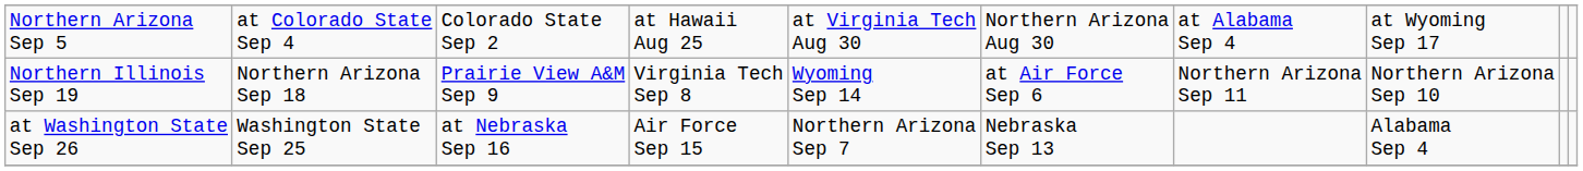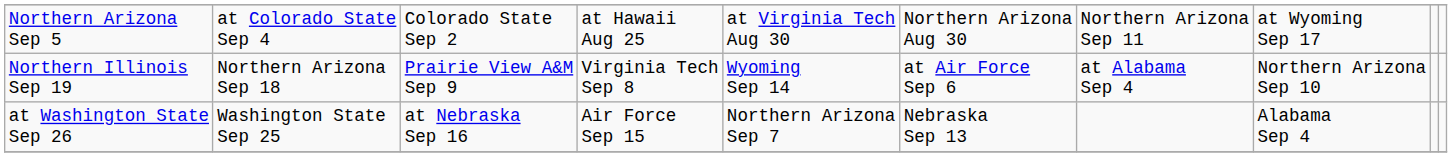 <table class="wikitable">
 <tr>
 </tr>
 <tr>
 <td><a href='#'>Northern Arizona</a> <br>Sep 5</td>
 <td>at <a href='#'>Colorado State</a> <br>Sep 4</td>
 <td>Colorado State <br>Sep 2</td>
 <td>at Hawaii <br>Aug 25</td>
 <td>at <a href='#'>Virginia Tech</a> <br>Aug 30</td>
 <td>Northern Arizona <br>Aug 30</td>
-<td>at <a href='#'>Alabama</a> <br>Sep 4</td>
+<td>Northern Arizona <br>Sep 11</td>
 <td>at Wyoming <br>Sep 17</td>
 <td></td>
 <td></td>
 </tr>
 <tr>
 <td><a href='#'>Northern Illinois</a> <br>Sep 19</td>
 <td>Northern Arizona <br>Sep 18</td>
 <td><a href='#'>Prairie View A&M</a> <br>Sep 9</td>
 <td>Virginia Tech <br>Sep 8</td>
 <td><a href='#'>Wyoming</a> <br>Sep 14</td>
 <td>at <a href='#'>Air Force</a> <br>Sep 6</td>
-<td>Northern Arizona <br>Sep 11</td>
+<td>at <a href='#'>Alabama</a> <br>Sep 4</td>
 <td>Northern Arizona <br>Sep 10</td>
 <td></td>
 <td></td>
 </tr>
 <tr>
 <td>at <a href='#'>Washington State</a> <br>Sep 26</td>
 <td>Washington State<br>Sep 25</td>
 <td>at <a href='#'>Nebraska</a> <br>Sep 16</td>
 <td>Air Force <br>Sep 15</td>
 <td>Northern Arizona <br>Sep 7</td>
 <td>Nebraska <br>Sep 13</td>
 <td></td>
 <td>Alabama <br>Sep 4</td>
 <td></td>
 <td></td>
 </tr>
 <tr>
 </tr>
 </table>
